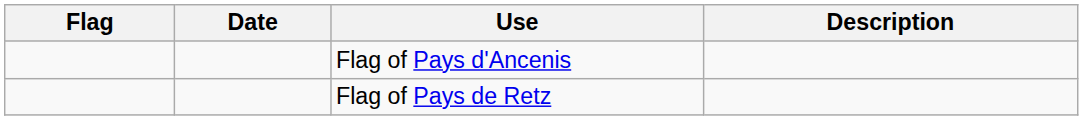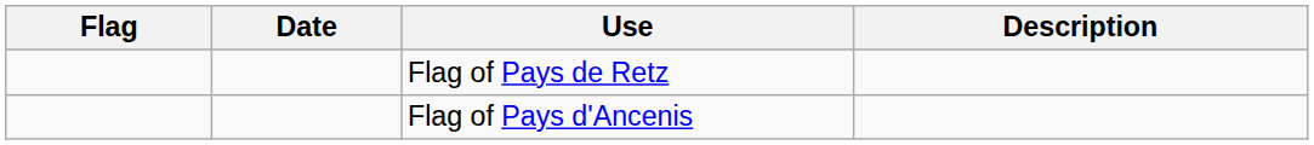 <table class="wikitable">
 <tr style="background:#efefef;">
 <th style="width:110px;">Flag</th>
 <th style="width:100px;">Date</th>
 <th style="width:250px;">Use</th>
 <th style="width:250px;">Description</th>
 </tr>
 <tr>
+<td><br> </td>
+<td></td>
+<td>Flag of <a href='#'>Pays de Retz</a></td>
+<td></td>
+</tr>
+<tr>
 <td></td>
 <td></td>
 <td>Flag of <a href='#'>Pays d'Ancenis</a></td>
 <td></td>
 </tr>
-<tr>
-<td><br> </td>
-<td></td>
-<td>Flag of <a href='#'>Pays de Retz</a></td>
-<td></td>
-</tr>
 </table>
